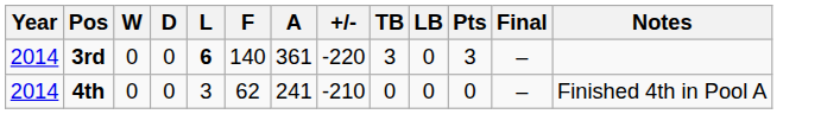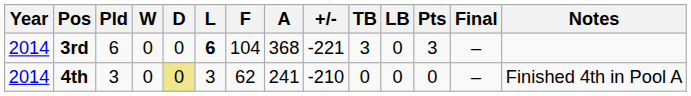 <table class="wikitable" style="text-align:center;">
 <tr border="1" cellpadding="5" cellspacing="0">
 <th style="width:20px;">Year</th>
 <th style="width:20px;">Pos</th>
+<th style="width:20px;">Pld</th>
 <th style="width:20px;">W</th>
 <th style="width:20px;">D</th>
 <th style="width:20px;">L</th>
 <th style="width:20px;">F</th>
 <th style="width:20px;">A</th>
 <th style="width:25px;">+/-</th>
 <th style="width:20px;">TB</th>
 <th style="width:20px;">LB</th>
 <th style="width:20px;">Pts</th>
 <th style="width:20px;">Final</th>
 <th align="left">Notes </th>
 </tr>
 <tr>
 <td align="left"><a href='#'>2014</a></td>
 <td><strong>3rd</strong></td>
+<td>6</td>
 <td>0</td>
 <td>0</td>
 <td><strong>6</strong></td>
-<td>140</td>
-<td>361</td>
-<td>-220</td>
+<td>104</td>
+<td>368</td>
+<td>-221</td>
 <td>3</td>
 <td>0</td>
 <td>3</td>
 <td>–</td>
 <td align="left"></td>
 </tr>
 <tr>
 <td align="left"><a href='#'>2014</a></td>
 <td><strong>4th</strong></td>
+<td>3</td>
 <td>0</td>
-<td>0</td>
+<td style="background: khaki;">0</td>
 <td>3</td>
 <td>62</td>
 <td>241</td>
 <td>-210</td>
 <td>0</td>
 <td>0</td>
 <td>0</td>
 <td>–</td>
 <td align="left"> Finished 4th in Pool A</td>
 </tr>
 </table>
